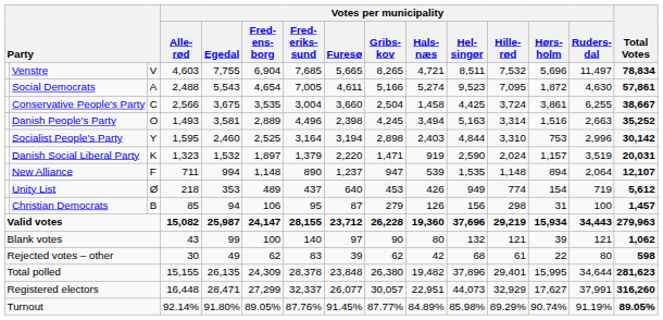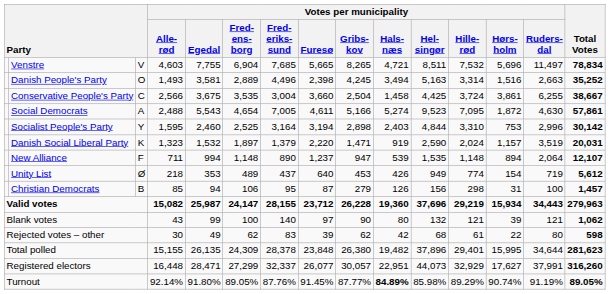 <table class="wikitable" border="1" style="text-align:right;">
 <tr>
 <th style="text-align:left;" valign=bottom rowspan=2 colspan=3>Party</th>
 <th colspan=11>Votes per municipality</th>
 <th align=center valign=bottom rowspan=2 width="50">Total Votes</th>
 </tr>
 <tr>
 <th align=center valign=bottom width="50"><a href='#'>Alle- rød</a></th>
 <th align=center valign=bottom width="50"><a href='#'>Egedal</a></th>
 <th align=center valign=bottom width="50"><a href='#'>Fred- ens- borg</a></th>
 <th align=center valign=bottom width="50"><a href='#'>Fred- eriks- sund</a></th>
 <th align=center valign=bottom width="50"><a href='#'>Furesø</a></th>
 <th align=center valign=bottom width="50"><a href='#'>Gribs- kov</a></th>
 <th align=center valign=bottom width="50"><a href='#'>Hals- næs</a></th>
 <th align=center valign=bottom width="50"><a href='#'>Hel- singør</a></th>
 <th align=center valign=bottom width="50"><a href='#'>Hille- rød</a></th>
 <th align=center valign=bottom width="50"><a href='#'>Hørs- holm</a></th>
 <th align=center valign=bottom width="50"><a href='#'>Ruders- dal</a></th>
 </tr>
 <tr>
 <td></td>
 <td align=left><a href='#'>Venstre</a></td>
 <td align=left>V</td>
 <td>4,603</td>
 <td>7,755</td>
 <td>6,904</td>
 <td>7,685</td>
 <td>5,665</td>
 <td>8,265</td>
 <td>4,721</td>
 <td>8,511</td>
 <td>7,532</td>
 <td>5,696</td>
 <td>11,497</td>
 <td><strong>78,834</strong></td>
 </tr>
 <tr>
 <td></td>
-<td align=left><a href='#'>Social Democrats</a></td>
-<td align=left>A</td>
-<td>2,488</td>
-<td>5,543</td>
-<td>4,654</td>
-<td>7,005</td>
-<td>4,611</td>
-<td>5,166</td>
-<td>5,274</td>
-<td>9,523</td>
-<td>7,095</td>
-<td>1,872</td>
-<td>4,630</td>
-<td><strong>57,861</strong></td>
+<td align=left><a href='#'>Danish People's Party</a></td>
+<td align=left>O</td>
+<td>1,493</td>
+<td>3,581</td>
+<td>2,889</td>
+<td>4,496</td>
+<td>2,398</td>
+<td>4,245</td>
+<td>3,494</td>
+<td>5,163</td>
+<td>3,314</td>
+<td>1,516</td>
+<td>2,663</td>
+<td><strong>35,252</strong></td>
 </tr>
 <tr>
 <td></td>
 <td align=left style="white-space: nowrap;"><a href='#'>Conservative People's Party</a></td>
 <td align=left>C</td>
 <td>2,566</td>
 <td>3,675</td>
 <td>3,535</td>
 <td>3,004</td>
 <td>3,660</td>
 <td>2,504</td>
 <td>1,458</td>
 <td>4,425</td>
 <td>3,724</td>
 <td>3,861</td>
 <td>6,255</td>
 <td><strong>38,667</strong></td>
 </tr>
 <tr>
 <td></td>
-<td align=left><a href='#'>Danish People's Party</a></td>
-<td align=left>O</td>
-<td>1,493</td>
-<td>3,581</td>
-<td>2,889</td>
-<td>4,496</td>
-<td>2,398</td>
-<td>4,245</td>
-<td>3,494</td>
-<td>5,163</td>
-<td>3,314</td>
-<td>1,516</td>
-<td>2,663</td>
-<td><strong>35,252</strong></td>
+<td align=left><a href='#'>Social Democrats</a></td>
+<td align=left>A</td>
+<td>2,488</td>
+<td>5,543</td>
+<td>4,654</td>
+<td>7,005</td>
+<td>4,611</td>
+<td>5,166</td>
+<td>5,274</td>
+<td>9,523</td>
+<td>7,095</td>
+<td>1,872</td>
+<td>4,630</td>
+<td><strong>57,861</strong></td>
 </tr>
 <tr>
 <td></td>
 <td align=left><a href='#'>Socialist People's Party</a></td>
 <td align=left>Y</td>
 <td>1,595</td>
 <td>2,460</td>
 <td>2,525</td>
 <td>3,164</td>
 <td>3,194</td>
 <td>2,898</td>
 <td>2,403</td>
 <td>4,844</td>
 <td>3,310</td>
 <td>753</td>
 <td>2,996</td>
 <td><strong>30,142</strong></td>
 </tr>
 <tr>
 <td></td>
 <td align=left><a href='#'>Danish Social Liberal Party</a></td>
 <td align=left>K</td>
 <td>1,323</td>
 <td>1,532</td>
 <td>1,897</td>
 <td>1,379</td>
 <td>2,220</td>
 <td>1,471</td>
 <td>919</td>
 <td>2,590</td>
 <td>2,024</td>
 <td>1,157</td>
 <td>3,519</td>
 <td><strong>20,031</strong></td>
 </tr>
 <tr>
 <td></td>
 <td align=left><a href='#'>New Alliance</a></td>
 <td align=left>F</td>
 <td>711</td>
 <td>994</td>
 <td>1,148</td>
 <td>890</td>
 <td>1,237</td>
 <td>947</td>
 <td>539</td>
 <td>1,535</td>
 <td>1,148</td>
 <td>894</td>
 <td>2,064</td>
 <td><strong>12,107</strong></td>
 </tr>
 <tr>
 <td></td>
 <td align=left><a href='#'>Unity List</a></td>
 <td align=left>Ø</td>
 <td>218</td>
 <td>353</td>
 <td>489</td>
 <td>437</td>
 <td>640</td>
 <td>453</td>
 <td>426</td>
 <td>949</td>
 <td>774</td>
 <td>154</td>
 <td>719</td>
 <td><strong>5,612</strong></td>
 </tr>
 <tr>
 <td></td>
 <td align=left><a href='#'>Christian Democrats</a></td>
 <td align=left>B</td>
 <td>85</td>
 <td>94</td>
 <td>106</td>
 <td>95</td>
 <td>87</td>
 <td>279</td>
 <td>126</td>
 <td>156</td>
 <td>298</td>
 <td>31</td>
 <td>100</td>
 <td><strong>1,457</strong></td>
 </tr>
 <tr style="font-weight:bold">
 <td align=left colspan=3>Valid votes</td>
 <td>15,082</td>
 <td>25,987</td>
 <td>24,147</td>
 <td>28,155</td>
 <td>23,712</td>
 <td>26,228</td>
 <td>19,360</td>
 <td>37,696</td>
 <td>29,219</td>
 <td>15,934</td>
 <td>34,443</td>
 <td>279,963</td>
 </tr>
 <tr>
 <td align=left colspan=3>Blank votes</td>
 <td>43</td>
 <td>99</td>
 <td>100</td>
 <td>140</td>
 <td>97</td>
 <td>90</td>
 <td>80</td>
 <td>132</td>
 <td>121</td>
 <td>39</td>
 <td>121</td>
 <td><strong>1,062</strong></td>
 </tr>
 <tr>
 <td align=left colspan=3>Rejected votes – other</td>
 <td>30</td>
 <td>49</td>
 <td>62</td>
 <td>83</td>
 <td>39</td>
 <td>62</td>
 <td>42</td>
 <td>68</td>
 <td>61</td>
 <td>22</td>
 <td>80</td>
 <td><strong>598</strong></td>
 </tr>
 <tr>
 <td align=left colspan=3>Total polled</td>
 <td>15,155</td>
 <td>26,135</td>
 <td>24,309</td>
 <td>28,378</td>
 <td>23,848</td>
 <td>26,380</td>
 <td>19,482</td>
 <td>37,896</td>
 <td>29,401</td>
 <td>15,995</td>
 <td>34,644</td>
 <td><strong>281,623</strong></td>
 </tr>
 <tr>
 <td align=left colspan=3>Registered electors</td>
 <td>16,448</td>
 <td>28,471</td>
 <td>27,299</td>
 <td>32,337</td>
 <td>26,077</td>
 <td>30,057</td>
 <td>22,951</td>
 <td>44,073</td>
 <td>32,929</td>
 <td>17,627</td>
 <td>37,991</td>
 <td><strong>316,260</strong></td>
 </tr>
 <tr>
 <td align=left colspan=3>Turnout</td>
 <td>92.14%</td>
 <td>91.80%</td>
 <td>89.05%</td>
 <td>87.76%</td>
 <td>91.45%</td>
 <td>87.77%</td>
-<td>84.89%</td>
+<td><strong>84.89%</strong></td>
 <td>85.98%</td>
 <td>89.29%</td>
 <td>90.74%</td>
 <td>91.19%</td>
 <td><strong>89.05%</strong></td>
 </tr>
 </table>
